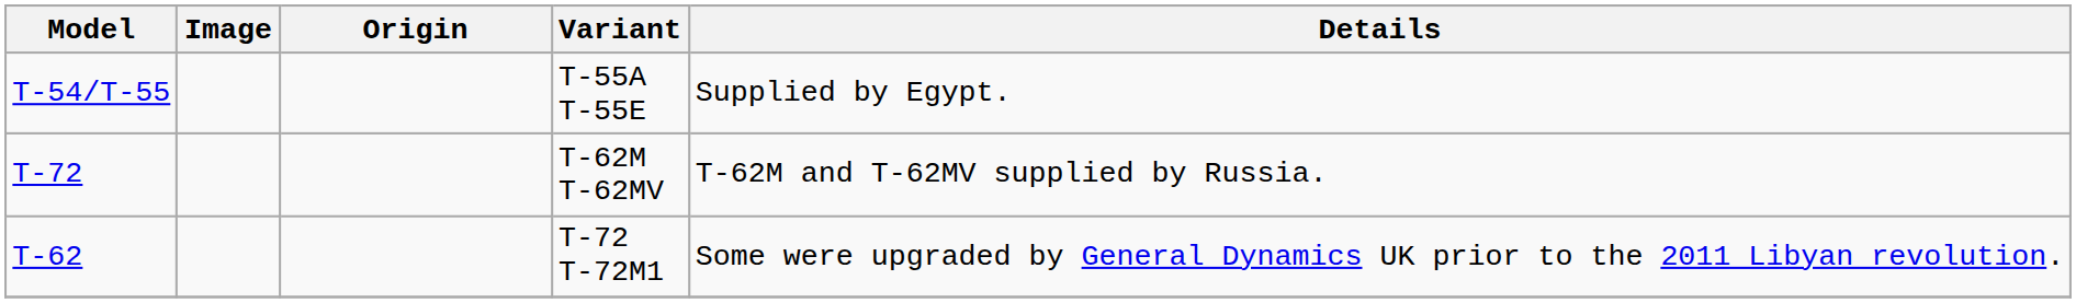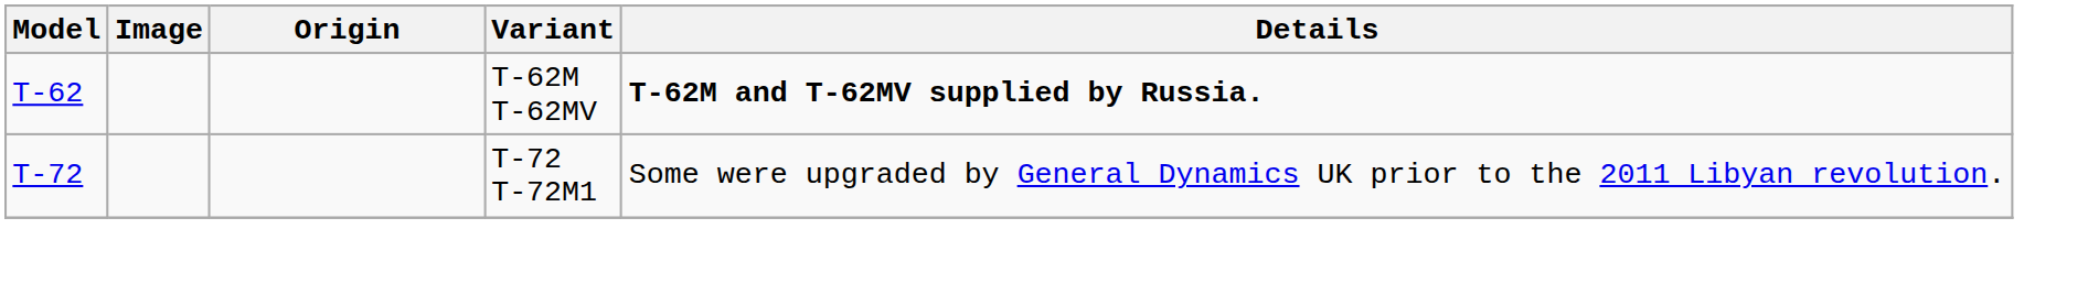 <table class="wikitable sortable">
 <tr>
 <th>Model</th>
 <th>Image</th>
 <th style="width:115px;">Origin</th>
 <th>Variant</th>
 <th>Details</th>
 </tr>
 <tr>
-<td><a href='#'>T-54/T-55</a></td>
+<td><a href='#'>T-62</a></td>
 <td></td>
 <td><br></td>
-<td>T-55A<br>T-55E</td>
-<td>Supplied by Egypt.</td>
+<td>T-62M<br>T-62MV</td>
+<td><strong>T-62M and T-62MV supplied by Russia.</strong></td>
 </tr>
 <tr>
 <td><a href='#'>T-72</a></td>
-<td></td>
-<td><br></td>
-<td>T-62M<br>T-62MV</td>
-<td>T-62M and T-62MV supplied by Russia.</td>
-</tr>
-<tr>
-<td><a href='#'>T-62</a></td>
 <td></td>
 <td></td>
 <td>T-72<br>T-72M1</td>
 <td>Some were upgraded by <a href='#'>General Dynamics</a> UK prior to the <a href='#'>2011 Libyan revolution</a>.</td>
 </tr>
 <tr>
 </tr>
 </table>
